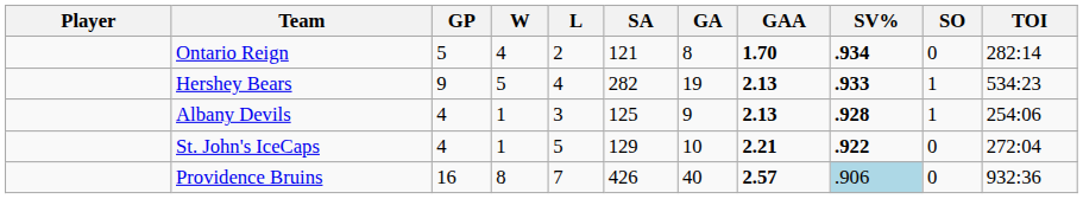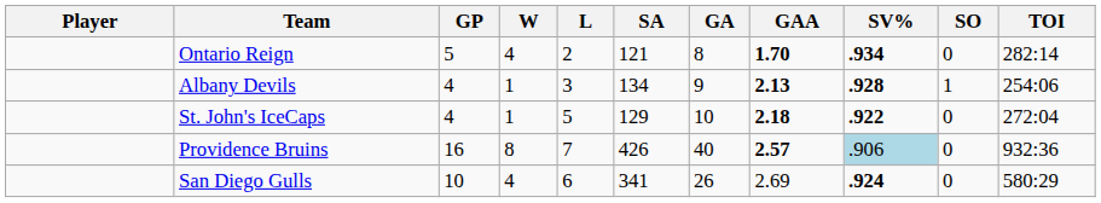 <table class="wikitable sortable">
 <tr>
 <th style="width:10em">Player</th>
 <th style="width:16em">Team</th>
 <th style="width:3em">GP</th>
 <th style="width:3em">W</th>
 <th style="width:3em">L</th>
 <th style="width:4em">SA</th>
 <th style="width:3em">GA</th>
 <th style="width:5em">GAA</th>
 <th style="width:5em">SV%</th>
 <th style="width:3em">SO</th>
 <th style="width:5em">TOI</th>
 </tr>
 <tr>
 <td></td>
 <td><a href='#'>Ontario Reign</a></td>
 <td>5</td>
 <td>4</td>
 <td>2</td>
 <td>121</td>
 <td>8</td>
 <td><strong>1.70</strong></td>
 <td><strong>.934</strong></td>
 <td>0</td>
 <td>282:14</td>
 </tr>
 <tr>
 <td></td>
-<td><a href='#'>Hershey Bears</a></td>
-<td>9</td>
-<td>5</td>
-<td>4</td>
-<td>282</td>
-<td>19</td>
-<td><strong>2.13</strong></td>
-<td><strong>.933</strong></td>
-<td>1</td>
-<td>534:23</td>
-</tr>
-<tr>
-<td></td>
 <td><a href='#'>Albany Devils</a></td>
 <td>4</td>
 <td>1</td>
 <td>3</td>
-<td>125</td>
+<td>134</td>
 <td>9</td>
 <td><strong>2.13</strong></td>
 <td><strong>.928</strong></td>
 <td>1</td>
 <td>254:06</td>
 </tr>
 <tr>
 <td></td>
 <td><a href='#'>St. John's IceCaps</a></td>
 <td>4</td>
 <td>1</td>
 <td>5</td>
 <td>129</td>
 <td>10</td>
-<td><strong>2.21</strong></td>
+<td><strong>2.18</strong></td>
 <td><strong>.922</strong></td>
 <td>0</td>
 <td>272:04</td>
 </tr>
 <tr>
 <td></td>
 <td><a href='#'>Providence Bruins</a></td>
 <td>16</td>
 <td>8</td>
 <td>7</td>
 <td>426</td>
 <td>40</td>
 <td><strong>2.57</strong></td>
 <td style="background: lightblue;">.906</td>
 <td>0</td>
 <td>932:36</td>
 </tr>
+<tr>
+<td></td>
+<td><a href='#'>San Diego Gulls</a></td>
+<td>10</td>
+<td>4</td>
+<td>6</td>
+<td>341</td>
+<td>26</td>
+<td>2.69</td>
+<td><strong>.924</strong></td>
+<td>0</td>
+<td>580:29</td>
+</tr>
 </table>
